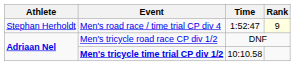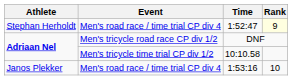 <table class=wikitable style="font-size:90%">
 <tr>
 <th>Athlete</th>
 <th>Event</th>
 <th>Time</th>
 <th>Rank</th>
 </tr>
 <tr>
 <td><a href='#'>Stephan Herholdt</a></td>
 <td><a href='#'>Men's road race / time trial CP div 4</a></td>
 <td style="text-align:center;">1:52:47</td>
 <td style="background: lightyellow; text-align:center;">9</td>
 </tr>
 <tr>
 <td rowspan="2"><strong><a href='#'>Adriaan Nel</a></strong></td>
 <td><a href='#'>Men's tricycle road race CP div 1/2</a></td>
 <td style="text-align:center;" colspan="2">DNF</td>
 </tr>
 <tr>
-<td><strong><a href='#'>Men's tricycle time trial CP div 1/2</a></strong></td>
+<td><a href='#'>Men's tricycle time trial CP div 1/2</a></td>
 <td style="text-align:center;">10:10.58</td>
 <td style="text-align:center;"></td>
 </tr>
+<tr>
+<td><a href='#'>Janos Plekker</a></td>
+<td><a href='#'>Men's road race / time trial CP div 4</a></td>
+<td style="text-align:center;">1:53:16</td>
+<td style="text-align:center;">10</td>
+</tr>
 </table>
